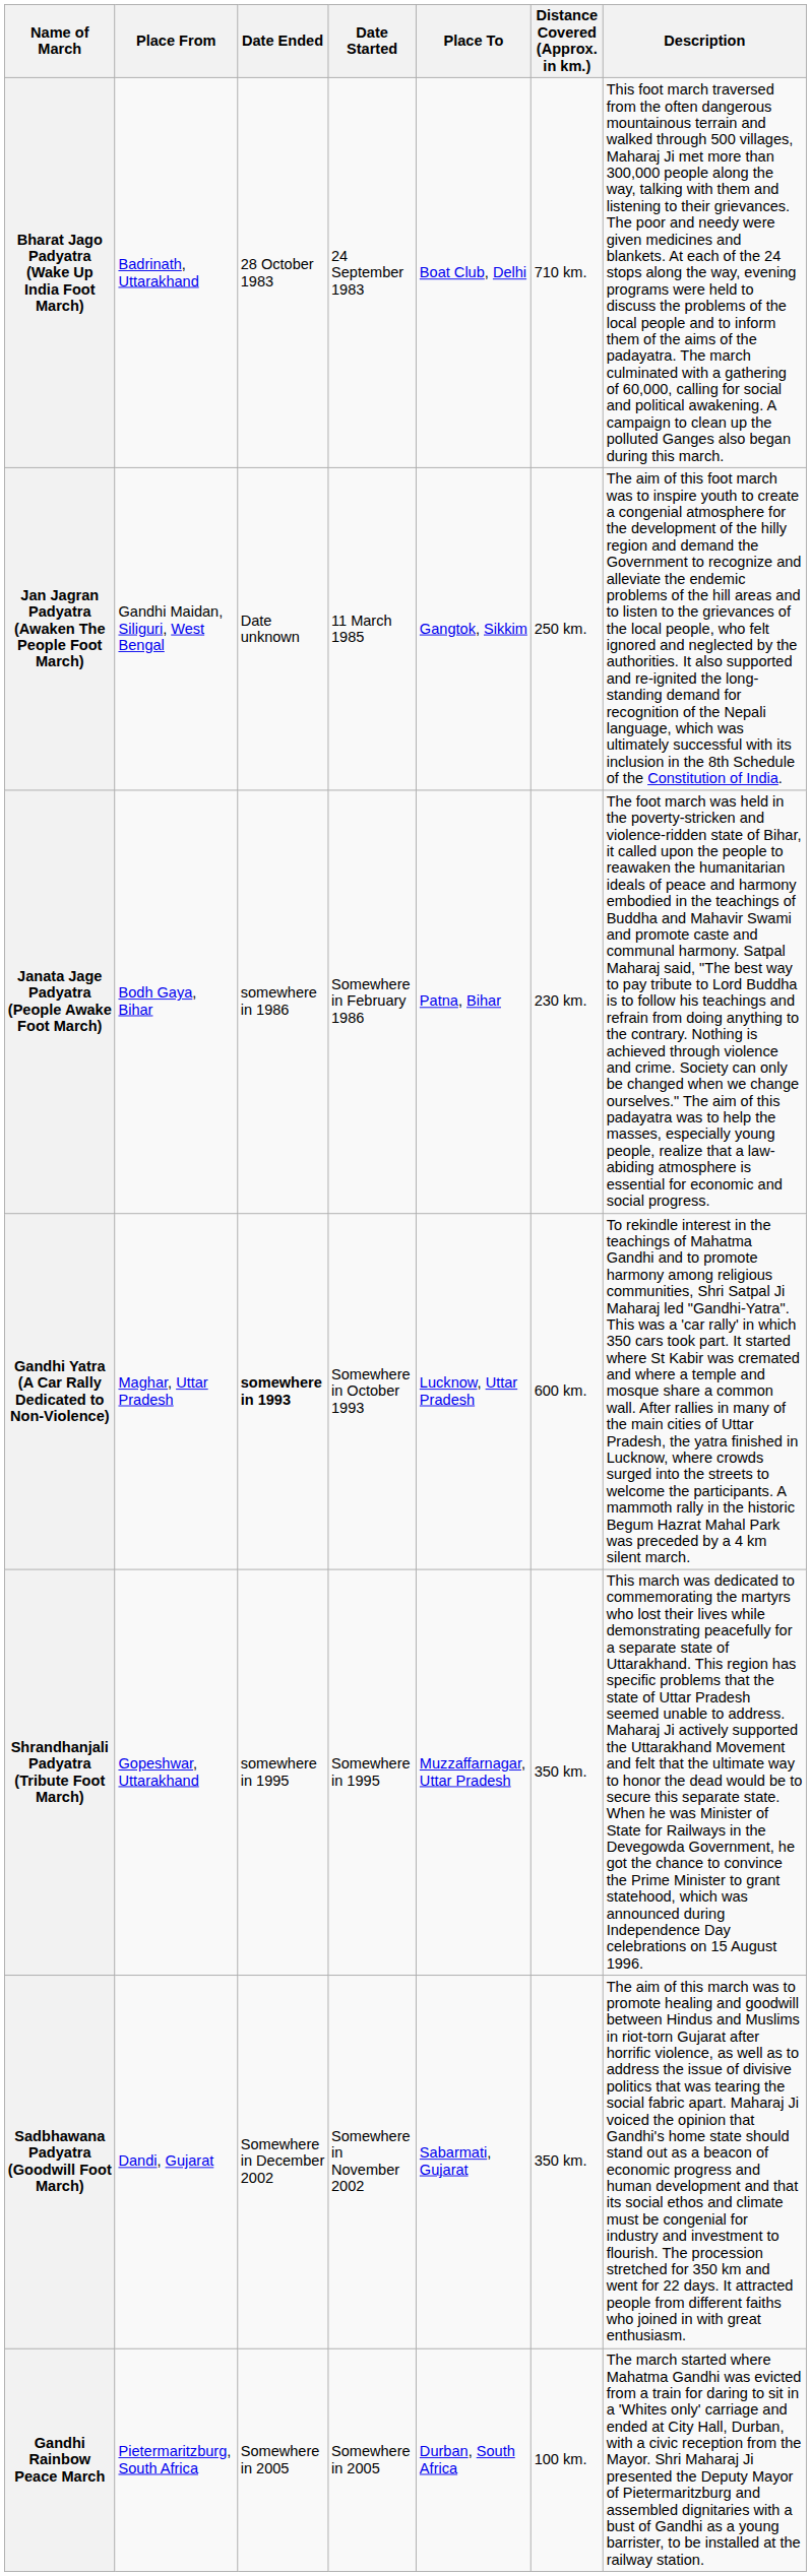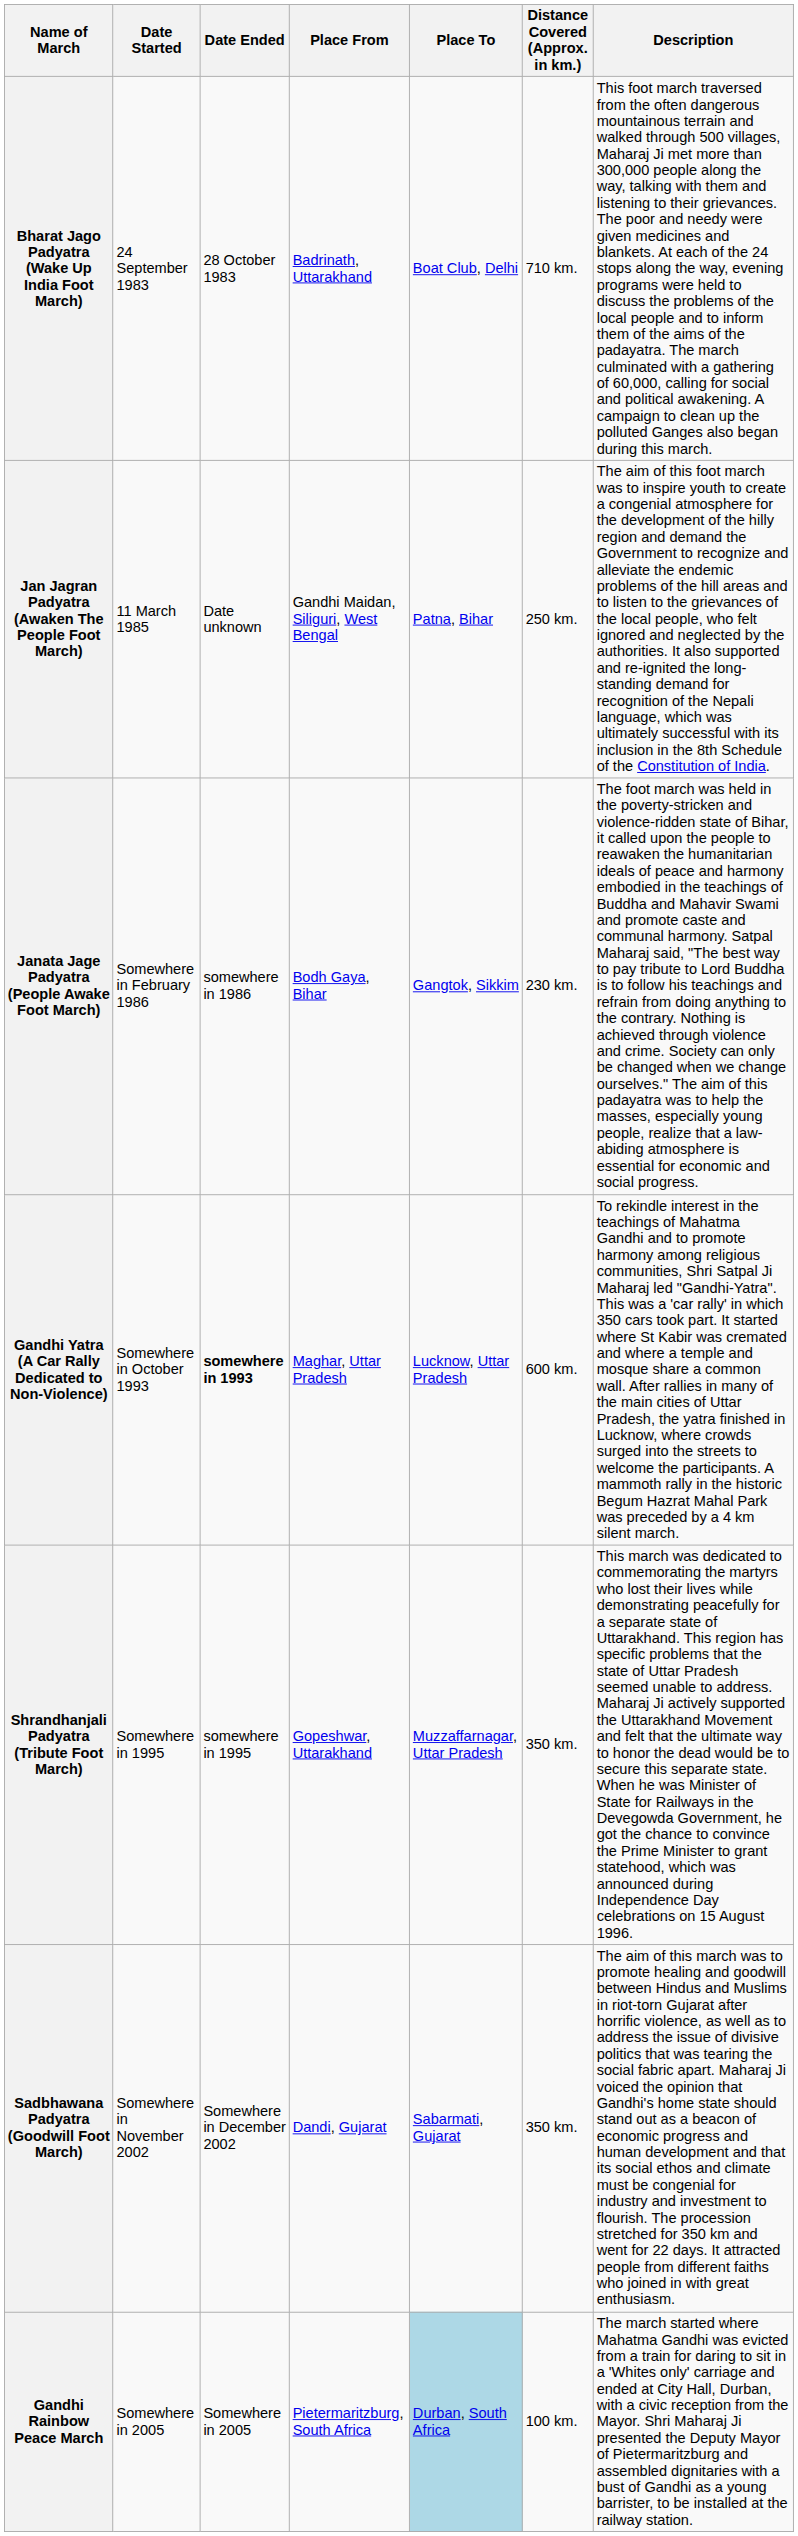 <table class="wikitable">
 <tr>
 <th>Name of March</th>
+<th>Date Started</th>
+<th>Date Ended</th>
 <th>Place From</th>
-<th>Date Ended</th>
-<th>Date Started</th>
 <th>Place To</th>
 <th>Distance Covered (Approx. in km.)</th>
 <th>Description</th>
 </tr>
 <tr>
 <th scope=row>Bharat Jago Padyatra (Wake Up India Foot March)</th>
+<td>24 September 1983</td>
+<td>28 October 1983</td>
 <td><a href='#'>Badrinath</a>, <a href='#'>Uttarakhand</a></td>
-<td>28 October 1983</td>
-<td>24 September 1983</td>
 <td><a href='#'>Boat Club</a>, <a href='#'>Delhi</a></td>
 <td>710 km.</td>
 <td>This foot march traversed from the often dangerous mountainous terrain and walked through 500 villages, Maharaj Ji met more than 300,000 people along the way, talking with them and listening to their grievances. The poor and needy were given medicines and blankets. At each of the 24 stops along the way, evening programs were held to discuss the problems of the local people and to inform them of the aims of the padayatra. The march culminated with a gathering of 60,000, calling for social and political awakening. A campaign to clean up the polluted Ganges also began during this march.</td>
 </tr>
 <tr>
 <th scope=row>Jan Jagran Padyatra (Awaken The People Foot March)</th>
+<td>11 March 1985</td>
+<td>Date unknown</td>
 <td>Gandhi Maidan, <a href='#'>Siliguri</a>, <a href='#'>West Bengal</a></td>
-<td>Date unknown</td>
-<td>11 March 1985</td>
-<td><a href='#'>Gangtok</a>, <a href='#'>Sikkim</a></td>
+<td><a href='#'>Patna</a>, <a href='#'>Bihar</a></td>
 <td>250 km.</td>
 <td>The aim of this foot march was to inspire youth to create a congenial atmosphere for the development of the hilly region and demand the Government to recognize and alleviate the endemic problems of the hill areas and to listen to the grievances of the local people, who felt ignored and neglected by the authorities. It also supported and re-ignited the long-standing demand for recognition of the Nepali language, which was ultimately successful with its inclusion in the 8th Schedule of the <a href='#'>Constitution of India</a>.</td>
 </tr>
 <tr>
 <th scope=row>Janata Jage Padyatra (People Awake Foot March)</th>
+<td>Somewhere in February 1986</td>
+<td>somewhere in 1986</td>
 <td><a href='#'>Bodh Gaya</a>, <a href='#'>Bihar</a></td>
-<td>somewhere in 1986</td>
-<td>Somewhere in February 1986</td>
-<td><a href='#'>Patna</a>, <a href='#'>Bihar</a></td>
+<td><a href='#'>Gangtok</a>, <a href='#'>Sikkim</a></td>
 <td>230 km.</td>
 <td>The foot march was held in the poverty-stricken and violence-ridden state of Bihar, it called upon the people to reawaken the humanitarian ideals of peace and harmony embodied in the teachings of Buddha and Mahavir Swami and promote caste and communal harmony. Satpal Maharaj said, "The best way to pay tribute to Lord Buddha is to follow his teachings and refrain from doing anything to the contrary. Nothing is achieved through violence and crime. Society can only be changed when we change ourselves." The aim of this padayatra was to help the masses, especially young people, realize that a law-abiding atmosphere is essential for economic and social progress.</td>
 </tr>
 <tr>
 <th scope=row>Gandhi Yatra (A Car Rally Dedicated to Non-Violence)</th>
+<td>Somewhere in October 1993</td>
+<td><strong>somewhere in 1993</strong></td>
 <td><a href='#'>Maghar</a>, <a href='#'>Uttar Pradesh</a></td>
-<td><strong>somewhere in 1993</strong></td>
-<td>Somewhere in October 1993</td>
 <td><a href='#'>Lucknow</a>, <a href='#'>Uttar Pradesh</a></td>
 <td>600 km.</td>
 <td>To rekindle interest in the teachings of Mahatma Gandhi and to promote harmony among religious communities, Shri Satpal Ji Maharaj led "Gandhi-Yatra". This was a 'car rally' in which 350 cars took part. It started where St Kabir was cremated and where a temple and mosque share a common wall. After rallies in many of the main cities of Uttar Pradesh, the yatra finished in Lucknow, where crowds surged into the streets to welcome the participants. A mammoth rally in the historic Begum Hazrat Mahal Park was preceded by a 4 km silent march.</td>
 </tr>
 <tr>
 <th scope=row>Shrandhanjali Padyatra (Tribute Foot March)</th>
+<td>Somewhere in 1995</td>
+<td>somewhere in 1995</td>
 <td><a href='#'>Gopeshwar</a>, <a href='#'>Uttarakhand</a></td>
-<td>somewhere in 1995</td>
-<td>Somewhere in 1995</td>
 <td><a href='#'>Muzzaffarnagar</a>, <a href='#'>Uttar Pradesh</a></td>
 <td>350 km.</td>
 <td>This march was dedicated to commemorating the martyrs who lost their lives while demonstrating peacefully for a separate state of Uttarakhand. This region has specific problems that the state of Uttar Pradesh seemed unable to address. Maharaj Ji actively supported the Uttarakhand Movement and felt that the ultimate way to honor the dead would be to secure this separate state. When he was Minister of State for Railways in the Devegowda Government, he got the chance to convince the Prime Minister to grant statehood, which was announced during Independence Day celebrations on 15 August 1996.</td>
 </tr>
 <tr>
 <th scope=row>Sadbhawana Padyatra (Goodwill Foot March)</th>
+<td>Somewhere in November 2002</td>
+<td>Somewhere in December 2002</td>
 <td><a href='#'>Dandi</a>, <a href='#'>Gujarat</a></td>
-<td>Somewhere in December 2002</td>
-<td>Somewhere in November 2002</td>
 <td><a href='#'>Sabarmati</a>, <a href='#'>Gujarat</a></td>
 <td>350 km.</td>
 <td>The aim of this march was to promote healing and goodwill between Hindus and Muslims in riot-torn Gujarat after horrific violence, as well as to address the issue of divisive politics that was tearing the social fabric apart. Maharaj Ji voiced the opinion that Gandhi's home state should stand out as a beacon of economic progress and human development and that its social ethos and climate must be congenial for industry and investment to flourish. The procession stretched for 350 km and went for 22 days. It attracted people from different faiths who joined in with great enthusiasm.</td>
 </tr>
 <tr>
 <th scope=row>Gandhi Rainbow Peace March</th>
-<td><a href='#'>Pietermaritzburg</a>, <a href='#'>South Africa</a></td>
 <td>Somewhere in 2005</td>
 <td>Somewhere in 2005</td>
-<td><a href='#'>Durban</a>, <a href='#'>South Africa</a></td>
+<td><a href='#'>Pietermaritzburg</a>, <a href='#'>South Africa</a></td>
+<td style="background: lightblue;"><a href='#'>Durban</a>, <a href='#'>South Africa</a></td>
 <td>100 km.</td>
 <td>The march started where Mahatma Gandhi was evicted from a train for daring to sit in a 'Whites only' carriage and ended at City Hall, Durban, with a civic reception from the Mayor. Shri Maharaj Ji presented the Deputy Mayor of Pietermaritzburg and assembled dignitaries with a bust of Gandhi as a young barrister, to be installed at the railway station.</td>
 </tr>
 </table>
